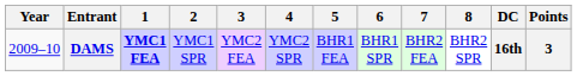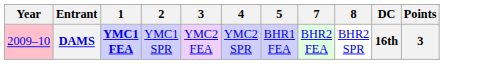 <table class="wikitable" style="text-align:center; font-size:85%">
 <tr>
 <th>Year</th>
 <th>Entrant</th>
 <th>1</th>
 <th>2</th>
 <th>3</th>
 <th>4</th>
 <th>5</th>
-<th>6</th>
 <th>7</th>
 <th>8</th>
 <th>DC</th>
 <th>Points</th>
 </tr>
 <tr>
-<td nowrap><a href='#'>2009–10</a></td>
+<td nowrap style="background: pink;"><a href='#'>2009–10</a></td>
 <th><a href='#'>DAMS</a></th>
 <td style="background:#CFCFFF;"><strong><a href='#'>YMC1<br>FEA</a><br></strong></td>
 <td style="background:#CFCFFF;"><a href='#'>YMC1<br>SPR</a><br></td>
 <td style="background:#EFCFFF;"><a href='#'>YMC2<br>FEA</a><br></td>
 <td style="background:#CFCFFF;"><a href='#'>YMC2<br>SPR</a><br></td>
 <td style="background:#CFCFFF;"><a href='#'>BHR1<br>FEA</a><br></td>
-<td style="background:#DFFFDF;"><a href='#'>BHR1<br>SPR</a><br></td>
 <td style="background:#DFFFDF;"><a href='#'>BHR2<br>FEA</a><br></td>
 <td style="background:#FFFFFF;"><a href='#'>BHR2<br>SPR</a><br></td>
 <th>16th</th>
 <th>3</th>
 </tr>
 </table>
